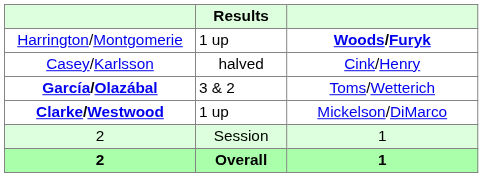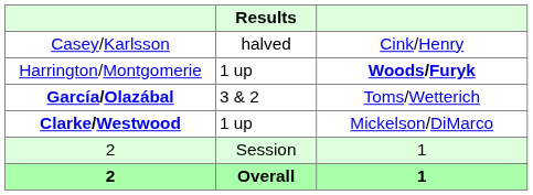 <table border="1" cellpadding="3" style="border-collapse:collapse; text-align:center;">
 <tr style="background:#dfd;">
 <th style="width:12em;"></th>
 <th style="width:5.5em;">Results</th>
 <th style="width:12em;"></th>
 </tr>
 <tr>
+<td><a href='#'>Casey</a>/<a href='#'>Karlsson</a></td>
+<td>halved</td>
+<td><a href='#'>Cink</a>/<a href='#'>Henry</a></td>
+</tr>
+<tr>
 <td><a href='#'>Harrington</a>/<a href='#'>Montgomerie</a></td>
 <td align=left> 1 up</td>
 <td><strong><a href='#'>Woods</a>/<a href='#'>Furyk</a></strong></td>
-</tr>
-<tr>
-<td><a href='#'>Casey</a>/<a href='#'>Karlsson</a></td>
-<td>halved</td>
-<td><a href='#'>Cink</a>/<a href='#'>Henry</a></td>
 </tr>
 <tr>
 <td><strong><a href='#'>García</a>/<a href='#'>Olazábal</a></strong></td>
 <td align=left> 3 & 2</td>
 <td><a href='#'>Toms</a>/<a href='#'>Wetterich</a></td>
 </tr>
 <tr>
 <td><strong><a href='#'>Clarke</a>/<a href='#'>Westwood</a></strong></td>
 <td align=left> 1 up</td>
 <td><a href='#'>Mickelson</a>/<a href='#'>DiMarco</a></td>
 </tr>
 <tr style="background:#dfd;">
 <td>2</td>
 <td>Session</td>
 <td>1</td>
 </tr>
 <tr style="background:#afa;">
 <th>2</th>
 <th>Overall</th>
 <th>1</th>
 </tr>
 </table>
